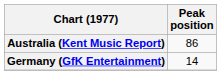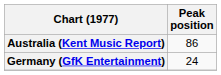 <table class="wikitable sortable plainrowheaders">
 <tr>
 <th scope="col">Chart (1977)</th>
 <th scope="col">Peak<br>position</th>
 </tr>
 <tr>
 <th scope="row">Australia (<a href='#'>Kent Music Report</a>)</th>
 <td align="center">86</td>
 </tr>
 <tr>
 <th scope="row">Germany (<a href='#'>GfK Entertainment</a>)</th>
-<td align="center">14</td>
+<td align="center">24</td>
 </tr>
 <tr>
 </tr>
 </table>
